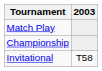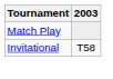 <table class="wikitable" style="text-align:center;">
 <tr>
 <th>Tournament</th>
 <th>2003</th>
 </tr>
 <tr>
 <td align="left"><a href='#'>Match Play</a></td>
 <td style="background:#eeeeee;"></td>
 </tr>
 <tr>
-<td align="left"><a href='#'>Championship</a></td>
-<td style="background:#eeeeee;"></td>
-</tr>
-<tr>
 <td align="left"><a href='#'>Invitational</a></td>
 <td>T58</td>
 </tr>
 </table>
